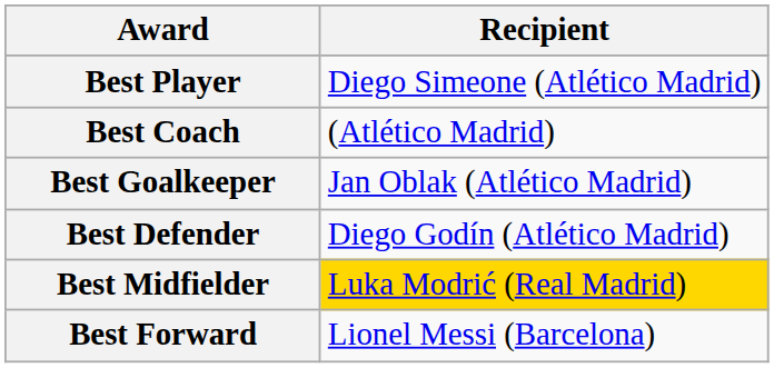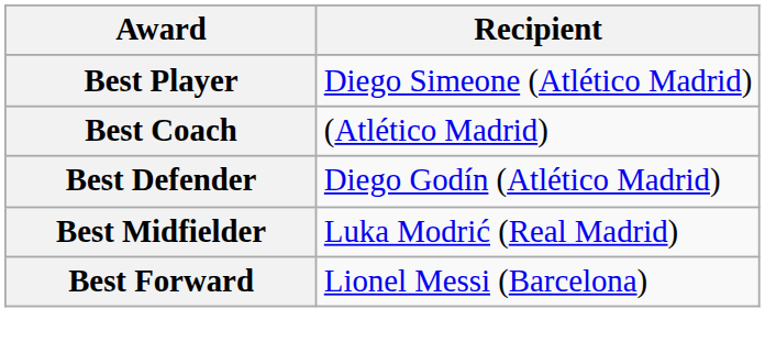 <table class="wikitable">
 <tr>
 <th width="150">Award</th>
 <th>Recipient</th>
 </tr>
 <tr>
 <th>Best Player</th>
 <td> <a href='#'>Diego Simeone</a> (<a href='#'>Atlético Madrid</a>)</td>
 </tr>
 <tr>
 <th>Best Coach</th>
 <td> (<a href='#'>Atlético Madrid</a>)</td>
 </tr>
 <tr>
-<th>Best Goalkeeper</th>
-<td> <a href='#'>Jan Oblak</a> (<a href='#'>Atlético Madrid</a>)</td>
-</tr>
-<tr>
 <th>Best Defender</th>
 <td> <a href='#'>Diego Godín</a> (<a href='#'>Atlético Madrid</a>)</td>
 </tr>
 <tr>
 <th>Best Midfielder</th>
-<td style="background: gold;"> <a href='#'>Luka Modrić</a> (<a href='#'>Real Madrid</a>)</td>
+<td> <a href='#'>Luka Modrić</a> (<a href='#'>Real Madrid</a>)</td>
 </tr>
 <tr>
 <th>Best Forward</th>
 <td> <a href='#'>Lionel Messi</a> (<a href='#'>Barcelona</a>)</td>
 </tr>
 </table>
